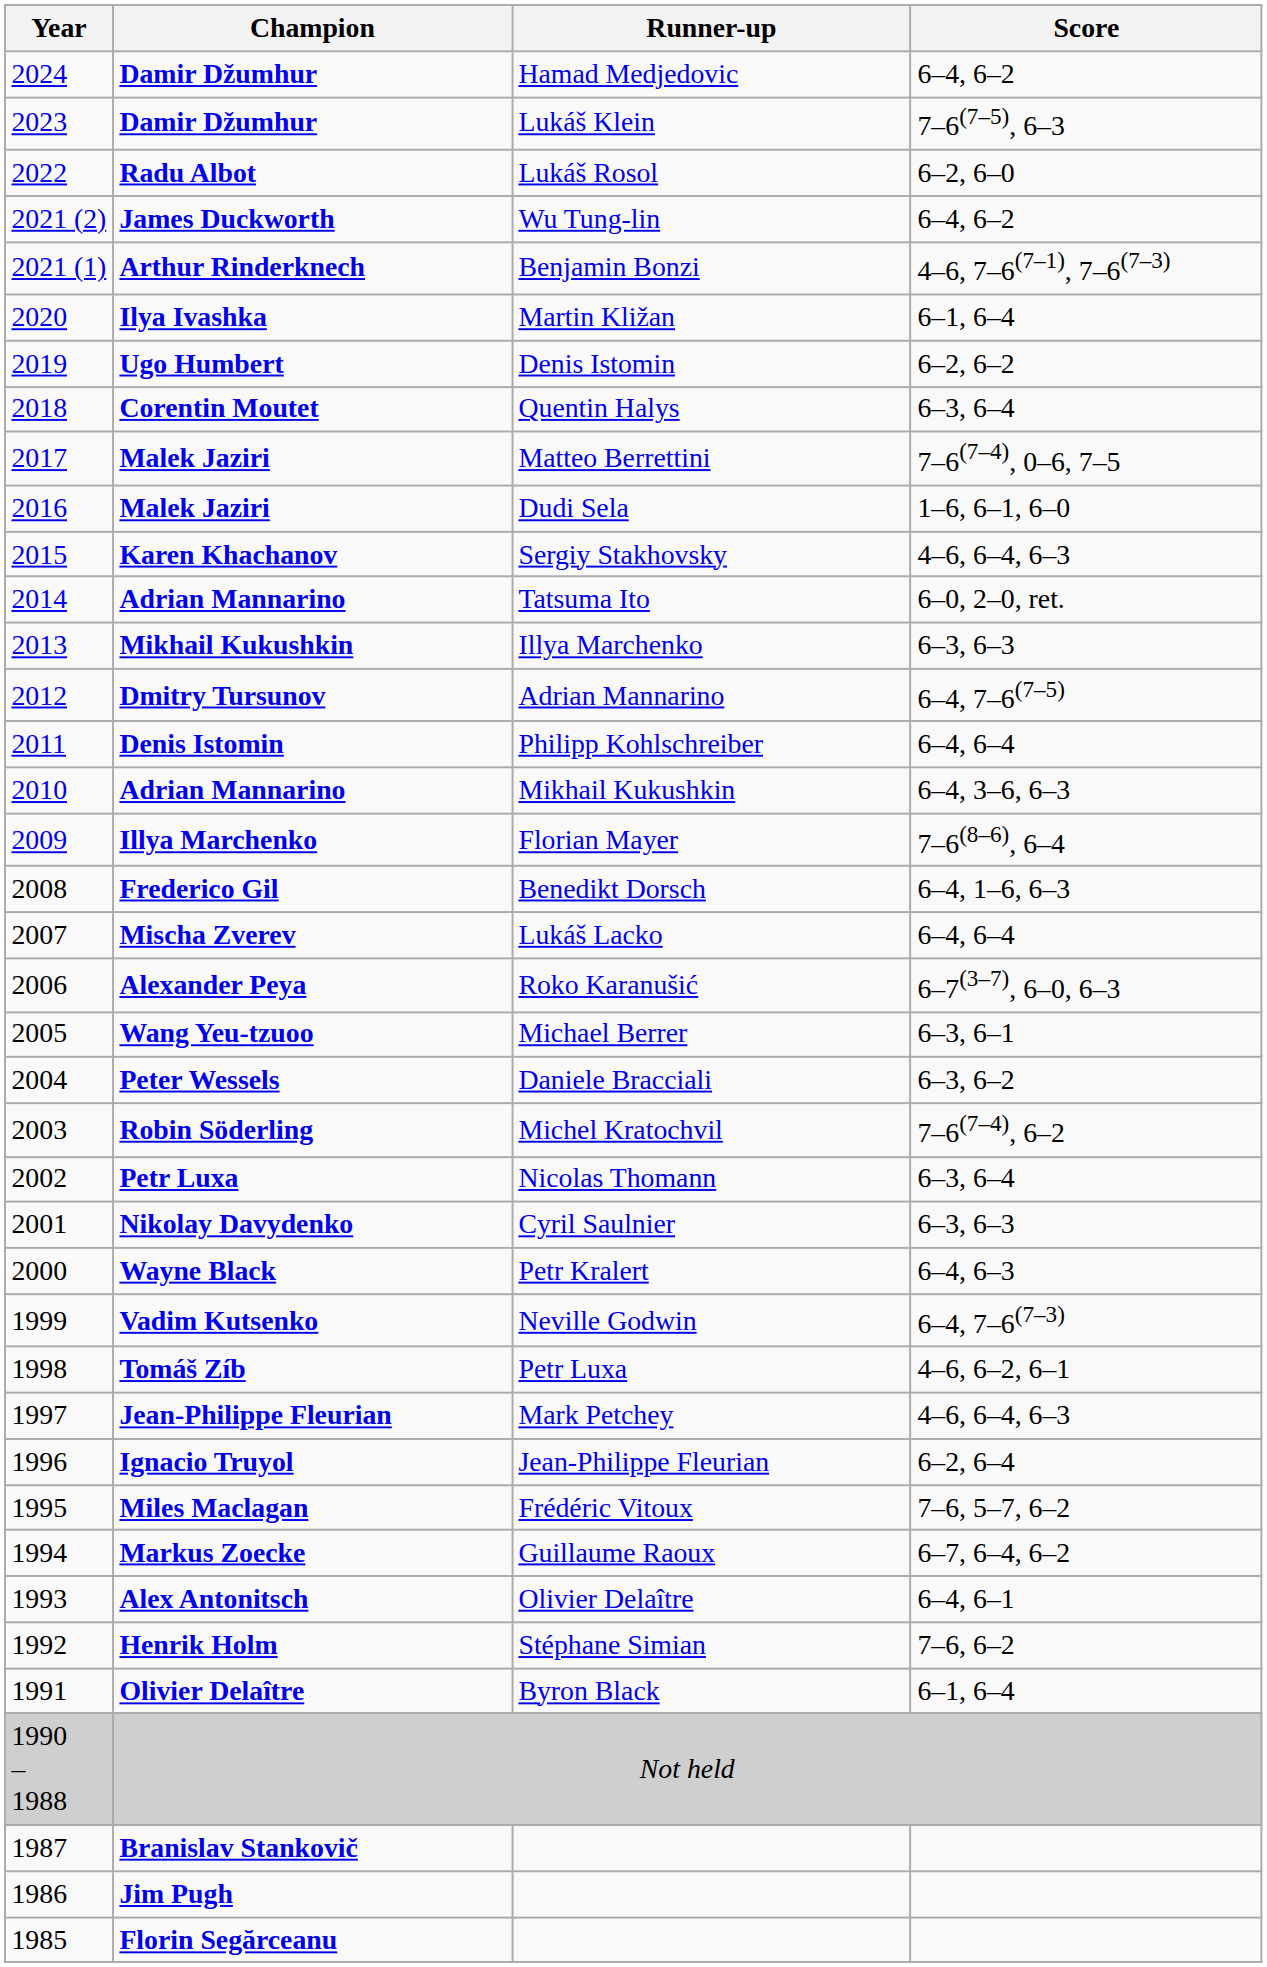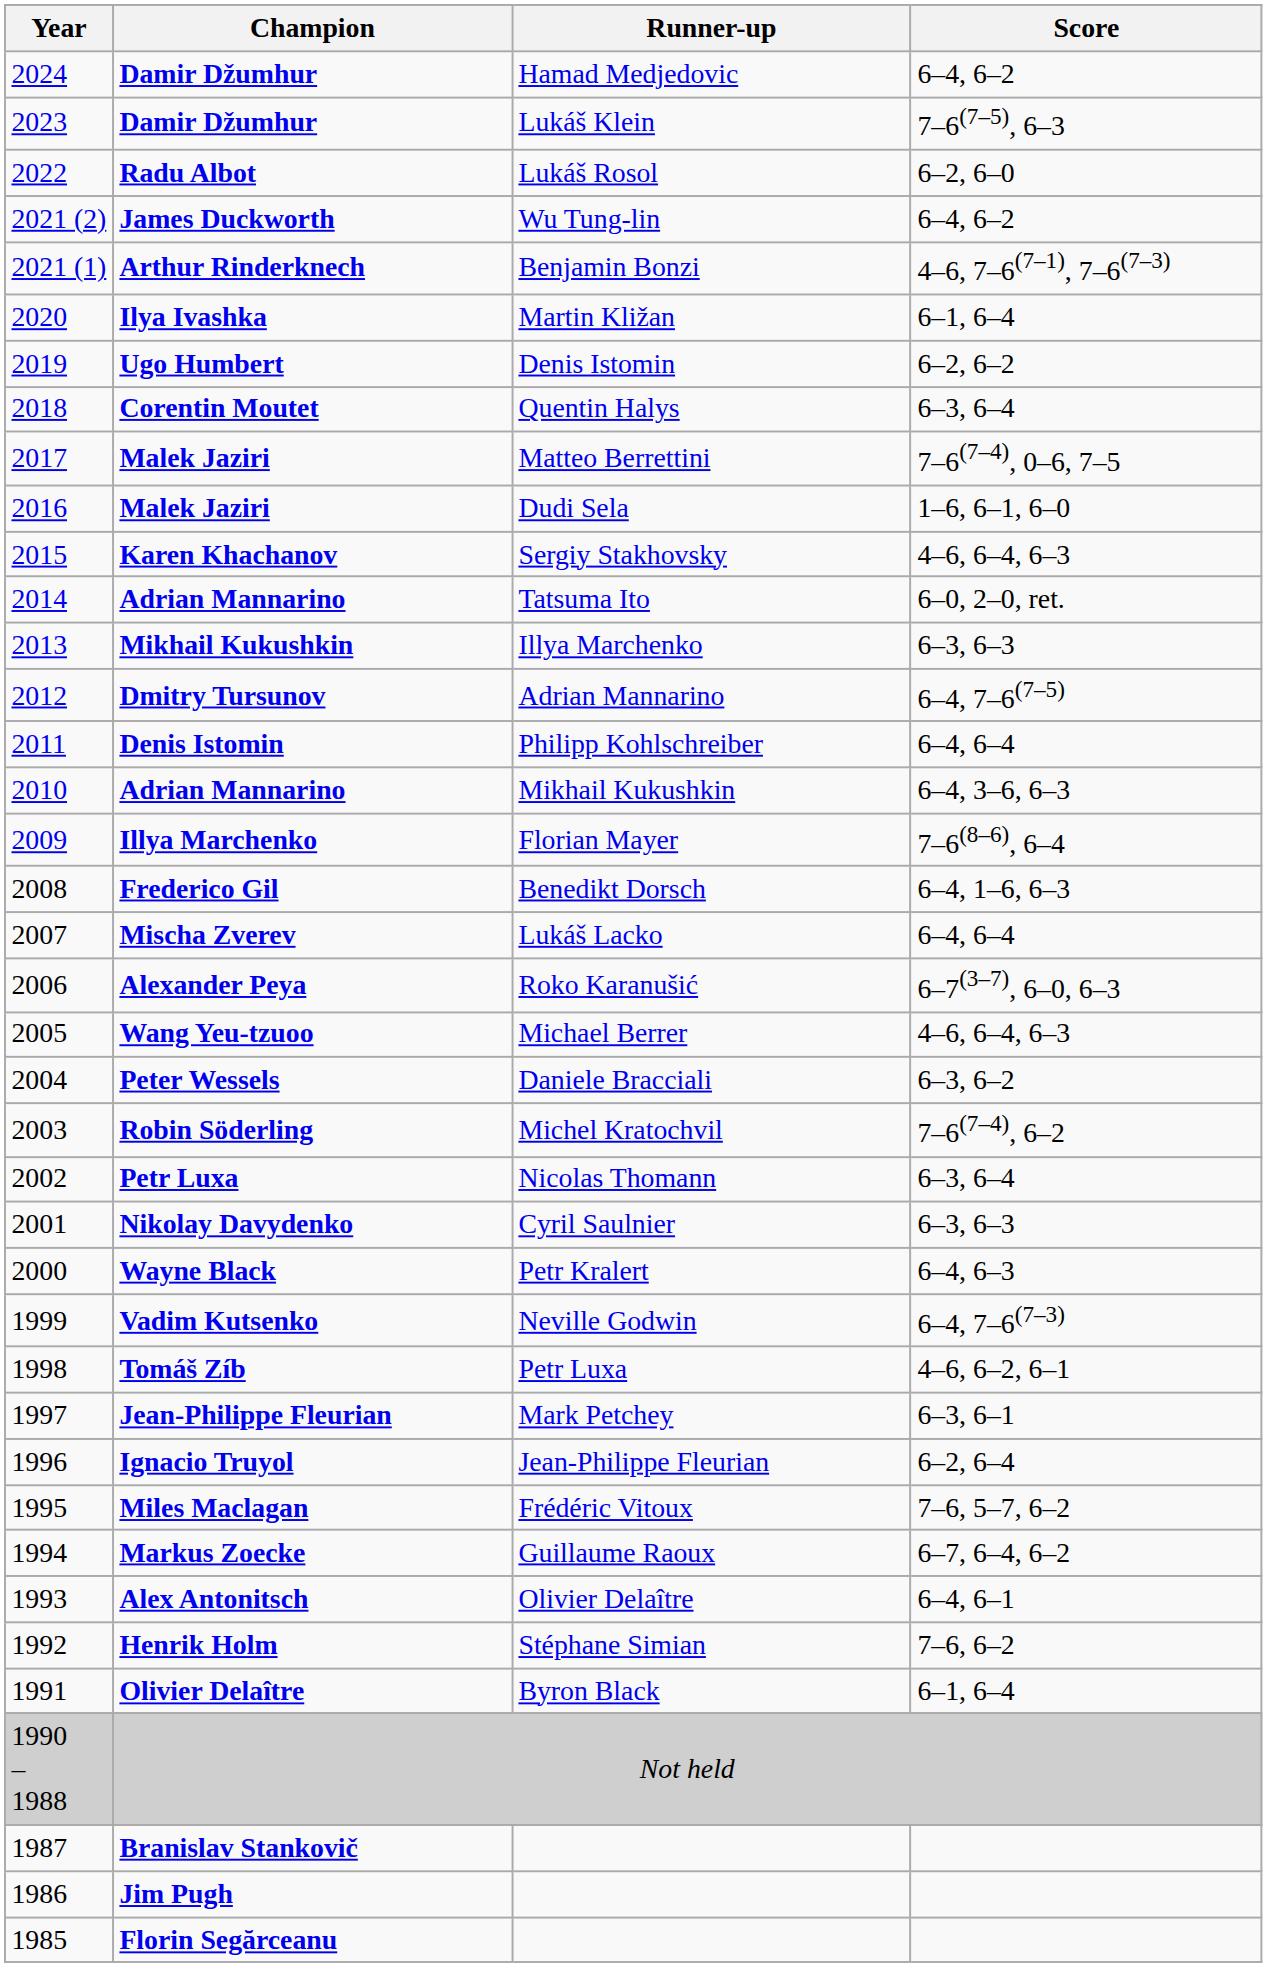 <table class="wikitable" style="font-size:90%">
 <tr>
 <th>Year</th>
 <th width="200">Champion</th>
 <th width="200">Runner-up</th>
 <th width="175">Score</th>
 </tr>
 <tr>
 <td><a href='#'>2024</a></td>
 <td> <strong><a href='#'>Damir Džumhur</a></strong></td>
 <td> <a href='#'>Hamad Medjedovic</a></td>
 <td>6–4, 6–2</td>
 </tr>
 <tr>
 <td><a href='#'>2023</a></td>
 <td> <strong><a href='#'>Damir Džumhur</a></strong></td>
 <td> <a href='#'>Lukáš Klein</a></td>
 <td>7–6<sup>(7–5)</sup>, 6–3</td>
 </tr>
 <tr>
 <td><a href='#'>2022</a></td>
 <td> <strong><a href='#'>Radu Albot</a></strong></td>
 <td> <a href='#'>Lukáš Rosol</a></td>
 <td>6–2, 6–0</td>
 </tr>
 <tr>
 <td><a href='#'>2021 (2)</a></td>
 <td> <strong><a href='#'>James Duckworth</a></strong></td>
 <td> <a href='#'>Wu Tung-lin</a></td>
 <td>6–4, 6–2</td>
 </tr>
 <tr>
 <td><a href='#'>2021 (1)</a></td>
 <td> <strong><a href='#'>Arthur Rinderknech</a></strong></td>
 <td> <a href='#'>Benjamin Bonzi</a></td>
 <td>4–6, 7–6<sup>(7–1)</sup>, 7–6<sup>(7–3)</sup></td>
 </tr>
 <tr>
 <td><a href='#'>2020</a></td>
 <td> <strong><a href='#'>Ilya Ivashka</a></strong></td>
 <td> <a href='#'>Martin Kližan</a></td>
 <td>6–1, 6–4</td>
 </tr>
 <tr>
 <td><a href='#'>2019</a></td>
 <td> <strong><a href='#'>Ugo Humbert</a></strong></td>
 <td> <a href='#'>Denis Istomin</a></td>
 <td>6–2, 6–2</td>
 </tr>
 <tr>
 <td><a href='#'>2018</a></td>
 <td> <strong><a href='#'>Corentin Moutet</a></strong></td>
 <td> <a href='#'>Quentin Halys</a></td>
 <td>6–3, 6–4</td>
 </tr>
 <tr>
 <td><a href='#'>2017</a></td>
 <td> <strong><a href='#'>Malek Jaziri</a></strong></td>
 <td> <a href='#'>Matteo Berrettini</a></td>
 <td>7–6<sup>(7–4)</sup>, 0–6, 7–5</td>
 </tr>
 <tr>
 <td><a href='#'>2016</a></td>
 <td> <strong><a href='#'>Malek Jaziri</a></strong></td>
 <td> <a href='#'>Dudi Sela</a></td>
 <td>1–6, 6–1, 6–0</td>
 </tr>
 <tr>
 <td><a href='#'>2015</a></td>
 <td> <strong><a href='#'>Karen Khachanov</a></strong></td>
 <td> <a href='#'>Sergiy Stakhovsky</a></td>
 <td>4–6, 6–4, 6–3</td>
 </tr>
 <tr>
 <td><a href='#'>2014</a></td>
 <td> <strong><a href='#'>Adrian Mannarino</a></strong></td>
 <td> <a href='#'>Tatsuma Ito</a></td>
 <td>6–0, 2–0, ret.</td>
 </tr>
 <tr>
 <td><a href='#'>2013</a></td>
 <td> <strong><a href='#'>Mikhail Kukushkin</a></strong></td>
 <td> <a href='#'>Illya Marchenko</a></td>
 <td>6–3, 6–3</td>
 </tr>
 <tr>
 <td><a href='#'>2012</a></td>
 <td> <strong><a href='#'>Dmitry Tursunov</a></strong></td>
 <td> <a href='#'>Adrian Mannarino</a></td>
 <td>6–4, 7–6<sup>(7–5)</sup></td>
 </tr>
 <tr>
 <td><a href='#'>2011</a></td>
 <td> <strong><a href='#'>Denis Istomin</a></strong></td>
 <td> <a href='#'>Philipp Kohlschreiber</a></td>
 <td>6–4, 6–4</td>
 </tr>
 <tr>
 <td><a href='#'>2010</a></td>
 <td> <strong><a href='#'>Adrian Mannarino</a></strong></td>
 <td> <a href='#'>Mikhail Kukushkin</a></td>
 <td>6–4, 3–6, 6–3</td>
 </tr>
 <tr>
 <td><a href='#'>2009</a></td>
 <td> <strong><a href='#'>Illya Marchenko</a></strong></td>
 <td> <a href='#'>Florian Mayer</a></td>
 <td>7–6<sup>(8–6)</sup>, 6–4</td>
 </tr>
 <tr>
 <td>2008</td>
 <td> <strong><a href='#'>Frederico Gil</a></strong></td>
 <td> <a href='#'>Benedikt Dorsch</a></td>
 <td>6–4, 1–6, 6–3</td>
 </tr>
 <tr>
 <td>2007</td>
 <td> <strong><a href='#'>Mischa Zverev</a></strong></td>
 <td> <a href='#'>Lukáš Lacko</a></td>
 <td>6–4, 6–4</td>
 </tr>
 <tr>
 <td>2006</td>
 <td> <strong><a href='#'>Alexander Peya</a></strong></td>
 <td> <a href='#'>Roko Karanušić</a></td>
 <td>6–7<sup>(3–7)</sup>, 6–0, 6–3</td>
 </tr>
 <tr>
 <td>2005</td>
 <td> <strong><a href='#'>Wang Yeu-tzuoo</a></strong></td>
 <td> <a href='#'>Michael Berrer</a></td>
-<td>6–3, 6–1</td>
+<td>4–6, 6–4, 6–3</td>
 </tr>
 <tr>
 <td>2004</td>
 <td> <strong><a href='#'>Peter Wessels</a></strong></td>
 <td> <a href='#'>Daniele Bracciali</a></td>
 <td>6–3, 6–2</td>
 </tr>
 <tr>
 <td>2003</td>
 <td> <strong><a href='#'>Robin Söderling</a></strong></td>
 <td> <a href='#'>Michel Kratochvil</a></td>
 <td>7–6<sup>(7–4)</sup>, 6–2</td>
 </tr>
 <tr>
 <td>2002</td>
 <td> <strong><a href='#'>Petr Luxa</a></strong></td>
 <td> <a href='#'>Nicolas Thomann</a></td>
 <td>6–3, 6–4</td>
 </tr>
 <tr>
 <td>2001</td>
 <td> <strong><a href='#'>Nikolay Davydenko</a></strong></td>
 <td> <a href='#'>Cyril Saulnier</a></td>
 <td>6–3, 6–3</td>
 </tr>
 <tr>
 <td>2000</td>
 <td> <strong><a href='#'>Wayne Black</a></strong></td>
 <td> <a href='#'>Petr Kralert</a></td>
 <td>6–4, 6–3</td>
 </tr>
 <tr>
 <td>1999</td>
 <td> <strong><a href='#'>Vadim Kutsenko</a></strong></td>
 <td> <a href='#'>Neville Godwin</a></td>
 <td>6–4, 7–6<sup>(7–3)</sup></td>
 </tr>
 <tr>
 <td>1998</td>
 <td> <strong><a href='#'>Tomáš Zíb</a></strong></td>
 <td> <a href='#'>Petr Luxa</a></td>
 <td>4–6, 6–2, 6–1</td>
 </tr>
 <tr>
 <td>1997</td>
 <td> <strong><a href='#'>Jean-Philippe Fleurian</a></strong></td>
 <td> <a href='#'>Mark Petchey</a></td>
-<td>4–6, 6–4, 6–3</td>
+<td>6–3, 6–1</td>
 </tr>
 <tr>
 <td>1996</td>
 <td> <strong><a href='#'>Ignacio Truyol</a></strong></td>
 <td> <a href='#'>Jean-Philippe Fleurian</a></td>
 <td>6–2, 6–4</td>
 </tr>
 <tr>
 <td>1995</td>
 <td> <strong><a href='#'>Miles Maclagan</a></strong></td>
 <td> <a href='#'>Frédéric Vitoux</a></td>
 <td>7–6, 5–7, 6–2</td>
 </tr>
 <tr>
 <td>1994</td>
 <td> <strong><a href='#'>Markus Zoecke</a></strong></td>
 <td> <a href='#'>Guillaume Raoux</a></td>
 <td>6–7, 6–4, 6–2</td>
 </tr>
 <tr>
 <td>1993</td>
 <td> <strong><a href='#'>Alex Antonitsch</a></strong></td>
 <td> <a href='#'>Olivier Delaître</a></td>
 <td>6–4, 6–1</td>
 </tr>
 <tr>
 <td>1992</td>
 <td> <strong><a href='#'>Henrik Holm</a></strong></td>
 <td> <a href='#'>Stéphane Simian</a></td>
 <td>7–6, 6–2</td>
 </tr>
 <tr>
 <td>1991</td>
 <td> <strong><a href='#'>Olivier Delaître</a></strong></td>
 <td> <a href='#'>Byron Black</a></td>
 <td>6–1, 6–4</td>
 </tr>
 <tr>
 <td style="background:#cfcfcf">1990<br>–<br>1988</td>
 <td colspan=3 align=center style="background:#cfcfcf"><em>Not held</em></td>
 </tr>
 <tr>
 <td>1987</td>
 <td> <strong><a href='#'>Branislav Stankovič</a></strong></td>
 <td></td>
 <td></td>
 </tr>
 <tr>
 <td>1986</td>
 <td> <strong><a href='#'>Jim Pugh</a></strong></td>
 <td></td>
 <td></td>
 </tr>
 <tr>
 <td>1985</td>
 <td> <strong><a href='#'>Florin Segărceanu</a></strong></td>
 <td></td>
 <td></td>
 </tr>
 </table>
